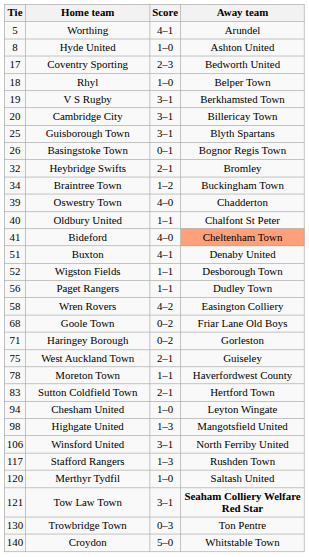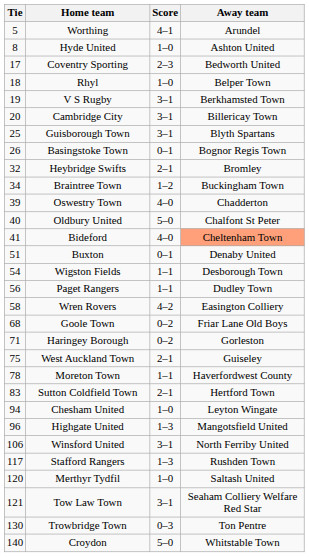 <table class="wikitable" style="text-align:center;">
 <tr>
 <th width=20>Tie</th>
 <th width=175>Home team</th>
 <th width=20>Score</th>
 <th width=175>Away team</th>
 </tr>
 <tr>
 <td>5</td>
 <td>Worthing</td>
 <td>4–1</td>
 <td>Arundel</td>
 </tr>
 <tr>
 <td>8</td>
 <td>Hyde United</td>
 <td>1–0</td>
 <td>Ashton United</td>
 </tr>
 <tr>
 <td>17</td>
 <td>Coventry Sporting</td>
 <td>2–3</td>
 <td>Bedworth United</td>
 </tr>
 <tr>
 <td>18</td>
 <td>Rhyl</td>
 <td>1–0</td>
 <td>Belper Town</td>
 </tr>
 <tr>
 <td>19</td>
 <td>V S Rugby</td>
 <td>3–1</td>
 <td>Berkhamsted Town</td>
 </tr>
 <tr>
 <td>20</td>
 <td>Cambridge City</td>
 <td>3–1</td>
 <td>Billericay Town</td>
 </tr>
 <tr>
 <td>25</td>
 <td>Guisborough Town</td>
 <td>3–1</td>
 <td>Blyth Spartans</td>
 </tr>
 <tr>
 <td>26</td>
 <td>Basingstoke Town</td>
 <td>0–1</td>
 <td>Bognor Regis Town</td>
 </tr>
 <tr>
 <td>32</td>
 <td>Heybridge Swifts</td>
 <td>2–1</td>
 <td>Bromley</td>
 </tr>
 <tr>
 <td>34</td>
 <td>Braintree Town</td>
 <td>1–2</td>
 <td>Buckingham Town</td>
 </tr>
 <tr>
 <td>39</td>
 <td>Oswestry Town</td>
 <td>4–0</td>
 <td>Chadderton</td>
 </tr>
 <tr>
 <td>40</td>
 <td>Oldbury United</td>
-<td>1–1</td>
+<td>5–0</td>
 <td>Chalfont St Peter</td>
 </tr>
 <tr>
 <td>41</td>
 <td>Bideford</td>
 <td>4–0</td>
 <td style="background: lightsalmon;">Cheltenham Town</td>
 </tr>
 <tr>
 <td>51</td>
 <td>Buxton</td>
-<td>4–1</td>
+<td>0–1</td>
 <td>Denaby United</td>
 </tr>
 <tr>
-<td>52</td>
+<td>54</td>
 <td>Wigston Fields</td>
 <td>1–1</td>
 <td>Desborough Town</td>
 </tr>
 <tr>
 <td>56</td>
 <td>Paget Rangers</td>
 <td>1–1</td>
 <td>Dudley Town</td>
 </tr>
 <tr>
 <td>58</td>
 <td>Wren Rovers</td>
 <td>4–2</td>
 <td>Easington Colliery</td>
 </tr>
 <tr>
 <td>68</td>
 <td>Goole Town</td>
 <td>0–2</td>
 <td>Friar Lane Old Boys</td>
 </tr>
 <tr>
 <td>71</td>
 <td>Haringey Borough</td>
 <td>0–2</td>
 <td>Gorleston</td>
 </tr>
 <tr>
 <td>75</td>
 <td>West Auckland Town</td>
 <td>2–1</td>
 <td>Guiseley</td>
 </tr>
 <tr>
 <td>78</td>
 <td>Moreton Town</td>
 <td>1–1</td>
 <td>Haverfordwest County</td>
 </tr>
 <tr>
 <td>83</td>
 <td>Sutton Coldfield Town</td>
 <td>2–1</td>
 <td>Hertford Town</td>
 </tr>
 <tr>
 <td>94</td>
 <td>Chesham United</td>
 <td>1–0</td>
 <td>Leyton Wingate</td>
 </tr>
 <tr>
-<td>98</td>
+<td>96</td>
 <td>Highgate United</td>
 <td>1–3</td>
 <td>Mangotsfield United</td>
 </tr>
 <tr>
 <td>106</td>
 <td>Winsford United</td>
 <td>3–1</td>
 <td>North Ferriby United</td>
 </tr>
 <tr>
 <td>117</td>
 <td>Stafford Rangers</td>
 <td>1–3</td>
 <td>Rushden Town</td>
 </tr>
 <tr>
 <td>120</td>
 <td>Merthyr Tydfil</td>
 <td>1–0</td>
 <td>Saltash United</td>
 </tr>
 <tr>
 <td>121</td>
 <td>Tow Law Town</td>
 <td>3–1</td>
-<td><strong>Seaham Colliery Welfare Red Star</strong></td>
+<td>Seaham Colliery Welfare Red Star</td>
 </tr>
 <tr>
 <td>130</td>
 <td>Trowbridge Town</td>
 <td>0–3</td>
 <td>Ton Pentre</td>
 </tr>
 <tr>
 <td>140</td>
 <td>Croydon</td>
 <td>5–0</td>
 <td>Whitstable Town</td>
 </tr>
 </table>
